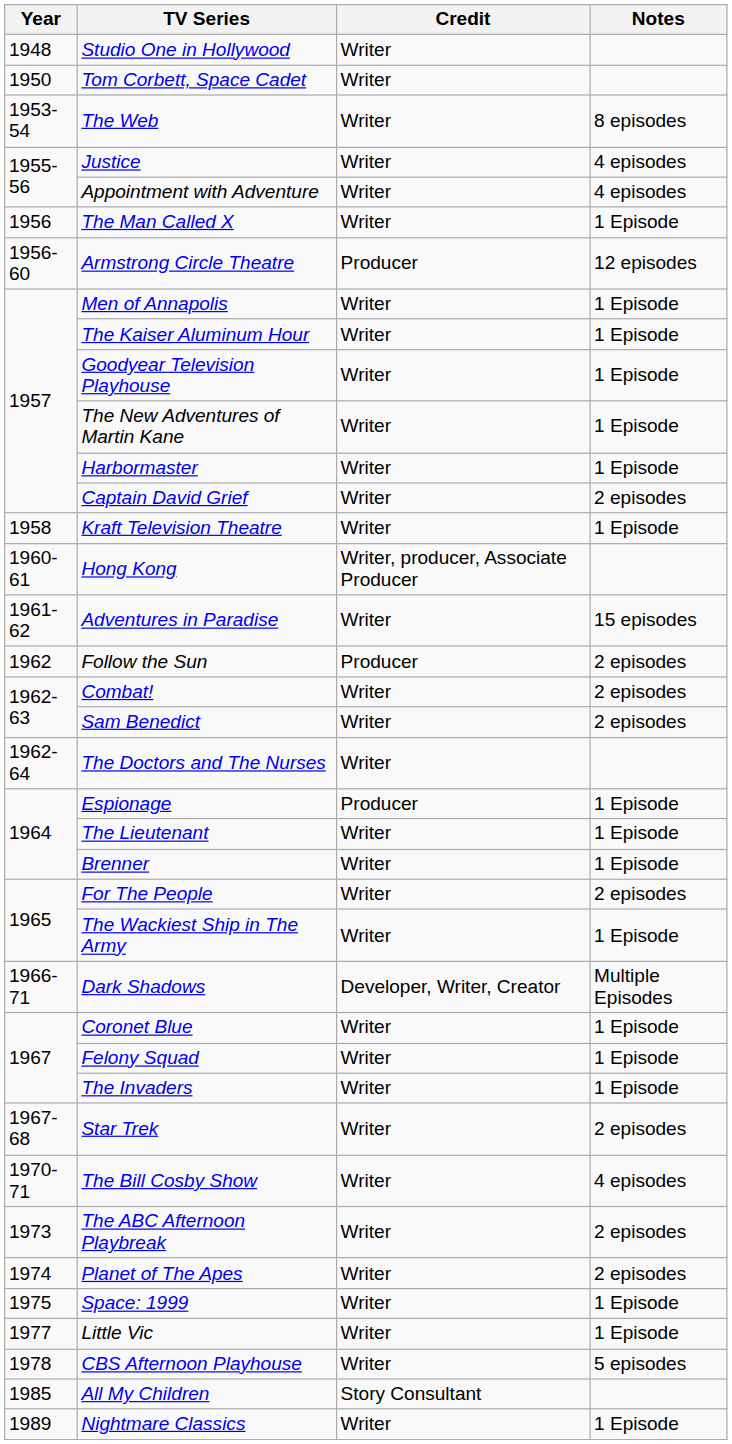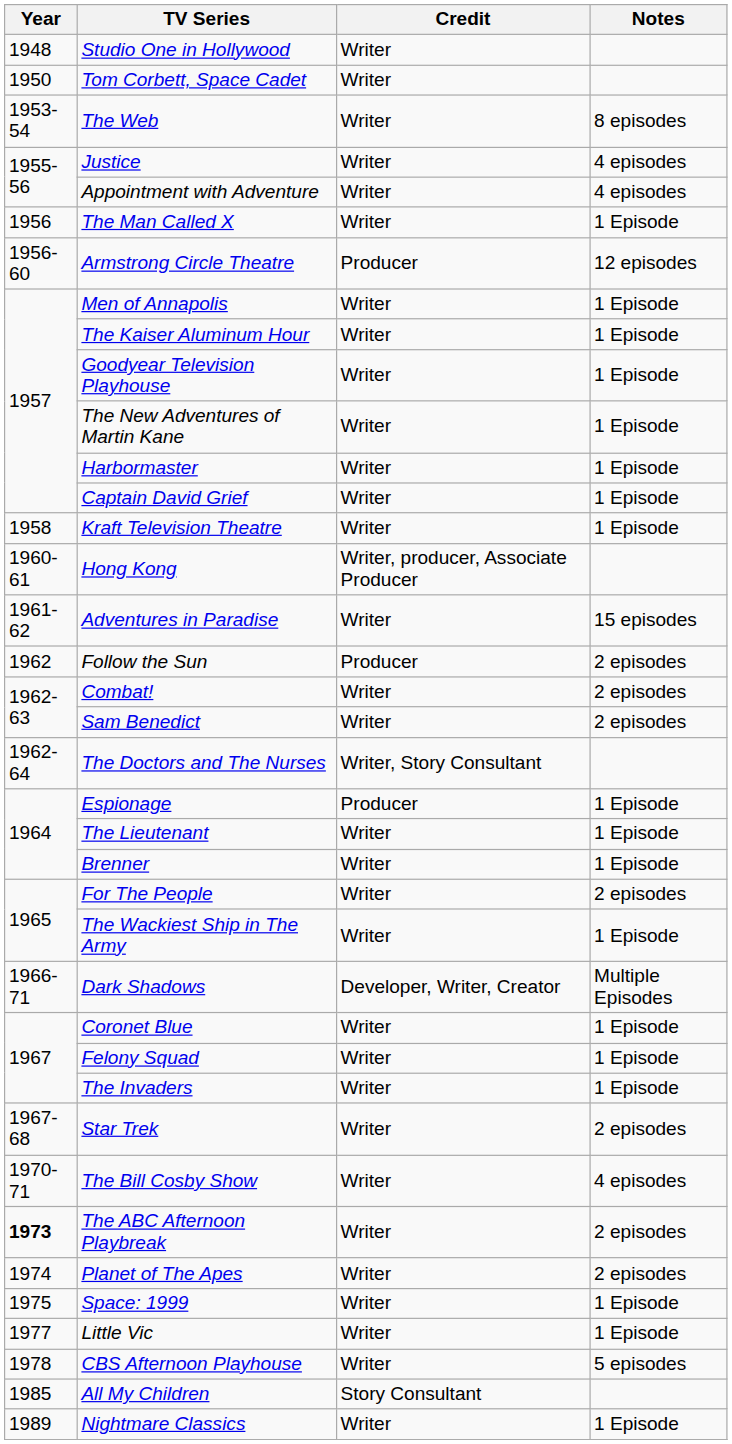 <table class="wikitable">
 <tr>
 <th>Year</th>
 <th>TV Series</th>
 <th>Credit</th>
 <th>Notes</th>
 </tr>
 <tr>
 <td>1948</td>
 <td><em><a href='#'>Studio One in Hollywood</a></em></td>
 <td>Writer</td>
 <td></td>
 </tr>
 <tr>
 <td>1950</td>
 <td><em><a href='#'>Tom Corbett, Space Cadet</a></em></td>
 <td>Writer</td>
 <td></td>
 </tr>
 <tr>
 <td>1953-54</td>
 <td><em><a href='#'>The Web</a></em></td>
 <td>Writer</td>
 <td>8 episodes</td>
 </tr>
 <tr>
 <td rowspan=2>1955-56</td>
 <td><em><a href='#'>Justice</a></em></td>
 <td>Writer</td>
 <td>4 episodes</td>
 </tr>
 <tr>
 <td><em>Appointment with Adventure</em></td>
 <td>Writer</td>
 <td>4 episodes</td>
 </tr>
 <tr>
 <td>1956</td>
 <td><em><a href='#'>The Man Called X</a></em></td>
 <td>Writer</td>
 <td>1 Episode</td>
 </tr>
 <tr>
 <td>1956-60</td>
 <td><em><a href='#'>Armstrong Circle Theatre</a></em></td>
 <td>Producer</td>
 <td>12 episodes</td>
 </tr>
 <tr>
 <td rowspan=6>1957</td>
 <td><em><a href='#'>Men of Annapolis</a></em></td>
 <td>Writer</td>
 <td>1 Episode</td>
 </tr>
 <tr>
 <td><em><a href='#'>The Kaiser Aluminum Hour</a></em></td>
 <td>Writer</td>
 <td>1 Episode</td>
 </tr>
 <tr>
 <td><em><a href='#'>Goodyear Television Playhouse</a></em></td>
 <td>Writer</td>
 <td>1 Episode</td>
 </tr>
 <tr>
 <td><em>The New Adventures of Martin Kane</em></td>
 <td>Writer</td>
 <td>1 Episode</td>
 </tr>
 <tr>
 <td><em><a href='#'>Harbormaster</a></em></td>
 <td>Writer</td>
 <td>1 Episode</td>
 </tr>
 <tr>
 <td><em><a href='#'>Captain David Grief</a></em></td>
 <td>Writer</td>
-<td>2 episodes</td>
+<td>1 Episode</td>
 </tr>
 <tr>
 <td>1958</td>
 <td><em><a href='#'>Kraft Television Theatre</a></em></td>
 <td>Writer</td>
 <td>1 Episode</td>
 </tr>
 <tr>
 <td>1960-61</td>
 <td><em><a href='#'>Hong Kong</a></em></td>
 <td>Writer, producer, Associate Producer</td>
 <td></td>
 </tr>
 <tr>
 <td>1961-62</td>
 <td><em><a href='#'>Adventures in Paradise</a></em></td>
 <td>Writer</td>
 <td>15 episodes</td>
 </tr>
 <tr>
 <td>1962</td>
 <td><em>Follow the Sun</em></td>
 <td>Producer</td>
 <td>2 episodes</td>
 </tr>
 <tr>
 <td rowspan=2>1962-63</td>
 <td><em><a href='#'>Combat!</a></em></td>
 <td>Writer</td>
 <td>2 episodes</td>
 </tr>
 <tr>
 <td><em><a href='#'>Sam Benedict</a></em></td>
 <td>Writer</td>
 <td>2 episodes</td>
 </tr>
 <tr>
 <td>1962-64</td>
 <td><em><a href='#'>The Doctors and The Nurses</a></em></td>
-<td>Writer</td>
+<td>Writer, Story Consultant</td>
 <td></td>
 </tr>
 <tr>
 <td rowspan=3>1964</td>
 <td><em><a href='#'>Espionage</a></em></td>
 <td>Producer</td>
 <td>1 Episode</td>
 </tr>
 <tr>
 <td><em><a href='#'>The Lieutenant</a></em></td>
 <td>Writer</td>
 <td>1 Episode</td>
 </tr>
 <tr>
 <td><em><a href='#'>Brenner</a></em></td>
 <td>Writer</td>
 <td>1 Episode</td>
 </tr>
 <tr>
 <td rowspan=2>1965</td>
 <td><em><a href='#'>For The People</a></em></td>
 <td>Writer</td>
 <td>2 episodes</td>
 </tr>
 <tr>
 <td><em><a href='#'>The Wackiest Ship in The Army</a></em></td>
 <td>Writer</td>
 <td>1 Episode</td>
 </tr>
 <tr>
 <td>1966-71</td>
 <td><em><a href='#'>Dark Shadows</a></em></td>
 <td>Developer, Writer, Creator</td>
 <td>Multiple Episodes</td>
 </tr>
 <tr>
 <td rowspan=3>1967</td>
 <td><em><a href='#'>Coronet Blue</a></em></td>
 <td>Writer</td>
 <td>1 Episode</td>
 </tr>
 <tr>
 <td><em><a href='#'>Felony Squad</a></em></td>
 <td>Writer</td>
 <td>1 Episode</td>
 </tr>
 <tr>
 <td><em><a href='#'>The Invaders</a></em></td>
 <td>Writer</td>
 <td>1 Episode</td>
 </tr>
 <tr>
 <td>1967-68</td>
 <td><em><a href='#'>Star Trek</a></em></td>
 <td>Writer</td>
 <td>2 episodes</td>
 </tr>
 <tr>
 <td>1970-71</td>
 <td><em><a href='#'>The Bill Cosby Show</a></em></td>
 <td>Writer</td>
 <td>4 episodes</td>
 </tr>
 <tr>
-<td>1973</td>
+<td><strong>1973</strong></td>
 <td><em><a href='#'>The ABC Afternoon Playbreak</a></em></td>
 <td>Writer</td>
 <td>2 episodes</td>
 </tr>
 <tr>
 <td>1974</td>
 <td><em><a href='#'>Planet of The Apes</a></em></td>
 <td>Writer</td>
 <td>2 episodes</td>
 </tr>
 <tr>
 <td>1975</td>
 <td><em><a href='#'>Space: 1999</a></em></td>
 <td>Writer</td>
 <td>1 Episode</td>
 </tr>
 <tr>
 <td>1977</td>
 <td><em>Little Vic</em></td>
 <td>Writer</td>
 <td>1 Episode</td>
 </tr>
 <tr>
 <td>1978</td>
 <td><em><a href='#'>CBS Afternoon Playhouse</a></em></td>
 <td>Writer</td>
 <td>5 episodes</td>
 </tr>
 <tr>
 <td>1985</td>
 <td><em><a href='#'>All My Children</a></em></td>
 <td>Story Consultant</td>
 <td></td>
 </tr>
 <tr>
 <td>1989</td>
 <td><em><a href='#'>Nightmare Classics</a></em></td>
 <td>Writer</td>
 <td>1 Episode</td>
 </tr>
 <tr>
 </tr>
 </table>
